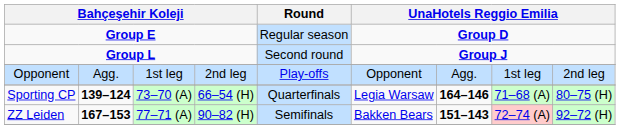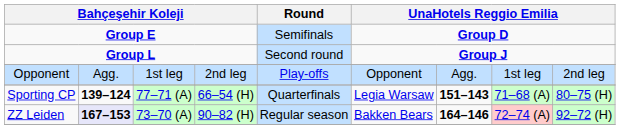 <table class="wikitable" style="text-align:center;">
 <tr>
 <th colspan=4> <a href='#'>Bahçeşehir Koleji</a></th>
 <th>Round</th>
 <th colspan=4> <a href='#'>UnaHotels Reggio Emilia</a></th>
 </tr>
 <tr>
 <td colspan="4" style="vertical-align:top;"><strong><a href='#'>Group E</a></strong> <br></td>
-<td style="background:#c1e0ff;">Regular season</td>
+<td style="background:#c1e0ff;">Semifinals</td>
 <td colspan="4" style="vertical-align:top;"><strong><a href='#'>Group D</a></strong> <br></td>
 </tr>
 <tr>
 <td colspan="4" style="vertical-align:top;"><strong><a href='#'>Group L</a></strong> <br></td>
 <td style="background:#c1e0ff;">Second round</td>
 <td colspan="4" style="vertical-align:top;"><strong><a href='#'>Group J</a></strong> <br></td>
 </tr>
 <tr>
 </tr>
 <tr style="background:#c1e0ff">
 <td>Opponent</td>
 <td>Agg.</td>
 <td>1st leg</td>
 <td>2nd leg</td>
 <td><a href='#'>Play-offs</a></td>
 <td>Opponent</td>
 <td>Agg.</td>
 <td>1st leg</td>
 <td>2nd leg</td>
 </tr>
 <tr>
 </tr>
 <tr>
 <td align=left> <a href='#'>Sporting CP</a></td>
 <td><strong>139–124</strong></td>
-<td style="background:#cfc;"><a href='#'>73–70</a> (A)</td>
+<td style="background:#cfc;"><a href='#'>77–71</a> (A)</td>
 <td style="background:#cfc;"><a href='#'>66–54</a> (H)</td>
 <td style="background:#c1e0ff;">Quarterfinals</td>
 <td align=left> <a href='#'>Legia Warsaw</a></td>
-<td><strong>164–146</strong></td>
+<td><strong>151–143</strong></td>
 <td style="background:#cfc;"><a href='#'>71–68</a> (A)</td>
 <td style="background:#cfc;"><a href='#'>80–75</a> (H)</td>
 </tr>
 <tr>
 <td align=left> <a href='#'>ZZ Leiden</a></td>
-<td><strong>167–153</strong></td>
-<td style="background:#cfc;"><a href='#'>77–71</a> (A)</td>
+<td style="background: lavender;"><strong>167–153</strong></td>
+<td style="background:#cfc;"><a href='#'>73–70</a> (A)</td>
 <td style="background:#cfc;"><a href='#'>90–82</a> (H)</td>
-<td style="background:#c1e0ff;">Semifinals</td>
+<td style="background:#c1e0ff;">Regular season</td>
 <td align=left> <a href='#'>Bakken Bears</a></td>
-<td><strong>151–143</strong></td>
+<td><strong>164–146</strong></td>
 <td style="background:#fcc;"><a href='#'>72–74</a> (A)</td>
 <td style="background:#cfc;"><a href='#'>92–72</a> (H)</td>
 </tr>
 <tr>
 </tr>
 </table>
